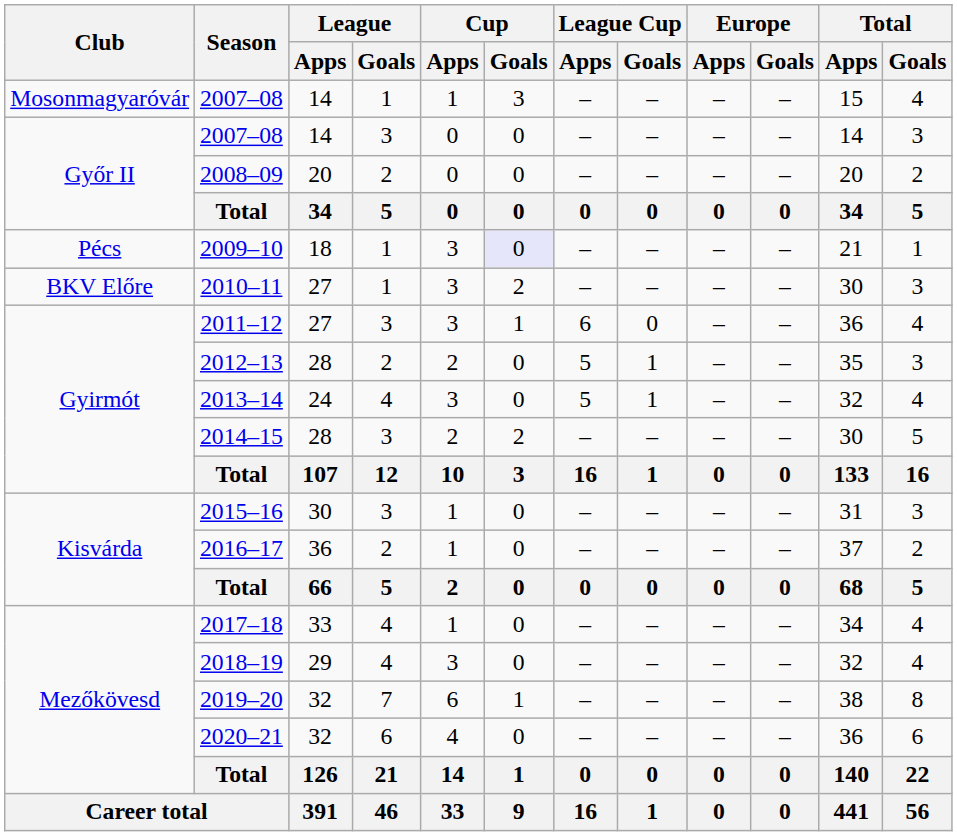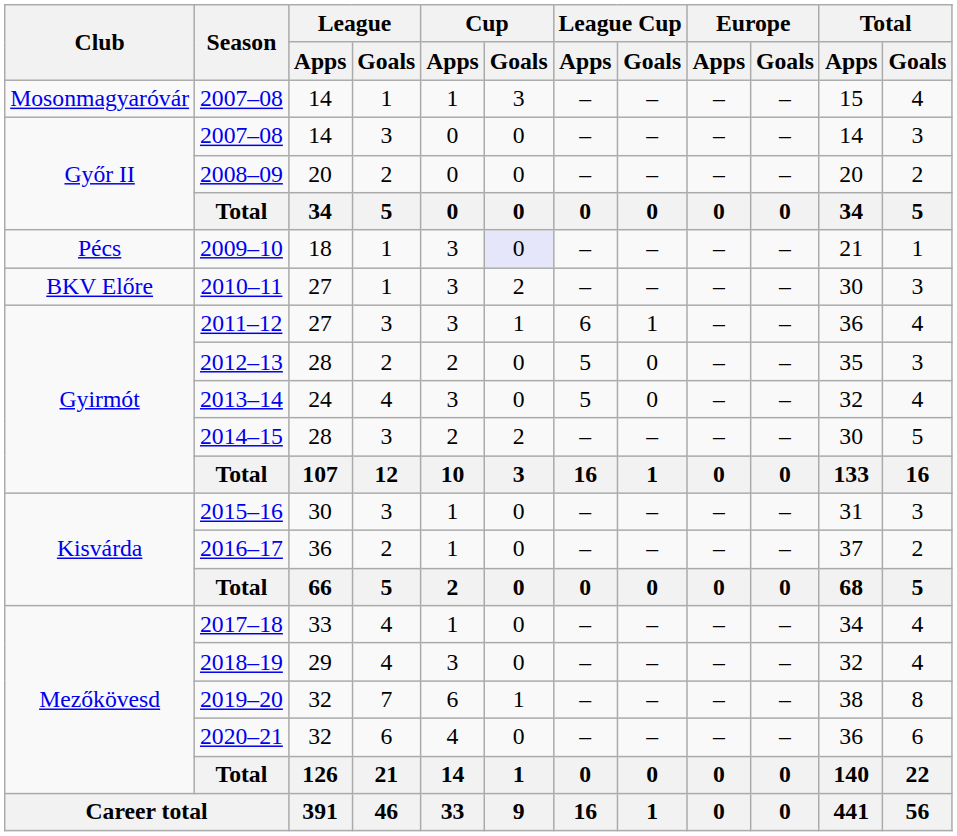 <table class="wikitable" style="text-align:center">
 <tr>
 <th rowspan="2">Club</th>
 <th rowspan="2">Season</th>
 <th colspan="2">League</th>
 <th colspan="2">Cup</th>
 <th colspan="2">League Cup</th>
 <th colspan="2">Europe</th>
 <th colspan="2">Total</th>
 </tr>
 <tr>
 <th>Apps</th>
 <th>Goals</th>
 <th>Apps</th>
 <th>Goals</th>
 <th>Apps</th>
 <th>Goals</th>
 <th>Apps</th>
 <th>Goals</th>
 <th>Apps</th>
 <th>Goals</th>
 </tr>
 <tr>
 <td><a href='#'>Mosonmagyaróvár</a></td>
 <td><a href='#'>2007–08</a></td>
 <td>14</td>
 <td>1</td>
 <td>1</td>
 <td>3</td>
 <td>–</td>
 <td>–</td>
 <td>–</td>
 <td>–</td>
 <td>15</td>
 <td>4</td>
 </tr>
 <tr>
 <td rowspan="3"><a href='#'>Győr II</a></td>
 <td><a href='#'>2007–08</a></td>
 <td>14</td>
 <td>3</td>
 <td>0</td>
 <td>0</td>
 <td>–</td>
 <td>–</td>
 <td>–</td>
 <td>–</td>
 <td>14</td>
 <td>3</td>
 </tr>
 <tr>
 <td><a href='#'>2008–09</a></td>
 <td>20</td>
 <td>2</td>
 <td>0</td>
 <td>0</td>
 <td>–</td>
 <td>–</td>
 <td>–</td>
 <td>–</td>
 <td>20</td>
 <td>2</td>
 </tr>
 <tr>
 <th>Total</th>
 <th>34</th>
 <th>5</th>
 <th>0</th>
 <th>0</th>
 <th>0</th>
 <th>0</th>
 <th>0</th>
 <th>0</th>
 <th>34</th>
 <th>5</th>
 </tr>
 <tr>
 <td><a href='#'>Pécs</a></td>
 <td><a href='#'>2009–10</a></td>
 <td>18</td>
 <td>1</td>
 <td>3</td>
 <td style="background: lavender;">0</td>
 <td>–</td>
 <td>–</td>
 <td>–</td>
 <td>–</td>
 <td>21</td>
 <td>1</td>
 </tr>
 <tr>
 <td><a href='#'>BKV Előre</a></td>
 <td><a href='#'>2010–11</a></td>
 <td>27</td>
 <td>1</td>
 <td>3</td>
 <td>2</td>
 <td>–</td>
 <td>–</td>
 <td>–</td>
 <td>–</td>
 <td>30</td>
 <td>3</td>
 </tr>
 <tr>
 <td rowspan="5"><a href='#'>Gyirmót</a></td>
 <td><a href='#'>2011–12</a></td>
 <td>27</td>
 <td>3</td>
 <td>3</td>
 <td>1</td>
 <td>6</td>
-<td>0</td>
+<td>1</td>
 <td>–</td>
 <td>–</td>
 <td>36</td>
 <td>4</td>
 </tr>
 <tr>
 <td><a href='#'>2012–13</a></td>
 <td>28</td>
 <td>2</td>
 <td>2</td>
 <td>0</td>
 <td>5</td>
-<td>1</td>
+<td>0</td>
 <td>–</td>
 <td>–</td>
 <td>35</td>
 <td>3</td>
 </tr>
 <tr>
 <td><a href='#'>2013–14</a></td>
 <td>24</td>
 <td>4</td>
 <td>3</td>
 <td>0</td>
 <td>5</td>
-<td>1</td>
+<td>0</td>
 <td>–</td>
 <td>–</td>
 <td>32</td>
 <td>4</td>
 </tr>
 <tr>
 <td><a href='#'>2014–15</a></td>
 <td>28</td>
 <td>3</td>
 <td>2</td>
 <td>2</td>
 <td>–</td>
 <td>–</td>
 <td>–</td>
 <td>–</td>
 <td>30</td>
 <td>5</td>
 </tr>
 <tr>
 <th>Total</th>
 <th>107</th>
 <th>12</th>
 <th>10</th>
 <th>3</th>
 <th>16</th>
 <th>1</th>
 <th>0</th>
 <th>0</th>
 <th>133</th>
 <th>16</th>
 </tr>
 <tr>
 <td rowspan="3"><a href='#'>Kisvárda</a></td>
 <td><a href='#'>2015–16</a></td>
 <td>30</td>
 <td>3</td>
 <td>1</td>
 <td>0</td>
 <td>–</td>
 <td>–</td>
 <td>–</td>
 <td>–</td>
 <td>31</td>
 <td>3</td>
 </tr>
 <tr>
 <td><a href='#'>2016–17</a></td>
 <td>36</td>
 <td>2</td>
 <td>1</td>
 <td>0</td>
 <td>–</td>
 <td>–</td>
 <td>–</td>
 <td>–</td>
 <td>37</td>
 <td>2</td>
 </tr>
 <tr>
 <th>Total</th>
 <th>66</th>
 <th>5</th>
 <th>2</th>
 <th>0</th>
 <th>0</th>
 <th>0</th>
 <th>0</th>
 <th>0</th>
 <th>68</th>
 <th>5</th>
 </tr>
 <tr>
 <td rowspan="5"><a href='#'>Mezőkövesd</a></td>
 <td><a href='#'>2017–18</a></td>
 <td>33</td>
 <td>4</td>
 <td>1</td>
 <td>0</td>
 <td>–</td>
 <td>–</td>
 <td>–</td>
 <td>–</td>
 <td>34</td>
 <td>4</td>
 </tr>
 <tr>
 <td><a href='#'>2018–19</a></td>
 <td>29</td>
 <td>4</td>
 <td>3</td>
 <td>0</td>
 <td>–</td>
 <td>–</td>
 <td>–</td>
 <td>–</td>
 <td>32</td>
 <td>4</td>
 </tr>
 <tr>
 <td><a href='#'>2019–20</a></td>
 <td>32</td>
 <td>7</td>
 <td>6</td>
 <td>1</td>
 <td>–</td>
 <td>–</td>
 <td>–</td>
 <td>–</td>
 <td>38</td>
 <td>8</td>
 </tr>
 <tr>
 <td><a href='#'>2020–21</a></td>
 <td>32</td>
 <td>6</td>
 <td>4</td>
 <td>0</td>
 <td>–</td>
 <td>–</td>
 <td>–</td>
 <td>–</td>
 <td>36</td>
 <td>6</td>
 </tr>
 <tr>
 <th>Total</th>
 <th>126</th>
 <th>21</th>
 <th>14</th>
 <th>1</th>
 <th>0</th>
 <th>0</th>
 <th>0</th>
 <th>0</th>
 <th>140</th>
 <th>22</th>
 </tr>
 <tr>
 <th colspan="2">Career total</th>
 <th>391</th>
 <th>46</th>
 <th>33</th>
 <th>9</th>
 <th>16</th>
 <th>1</th>
 <th>0</th>
 <th>0</th>
 <th>441</th>
 <th>56</th>
 </tr>
 </table>
